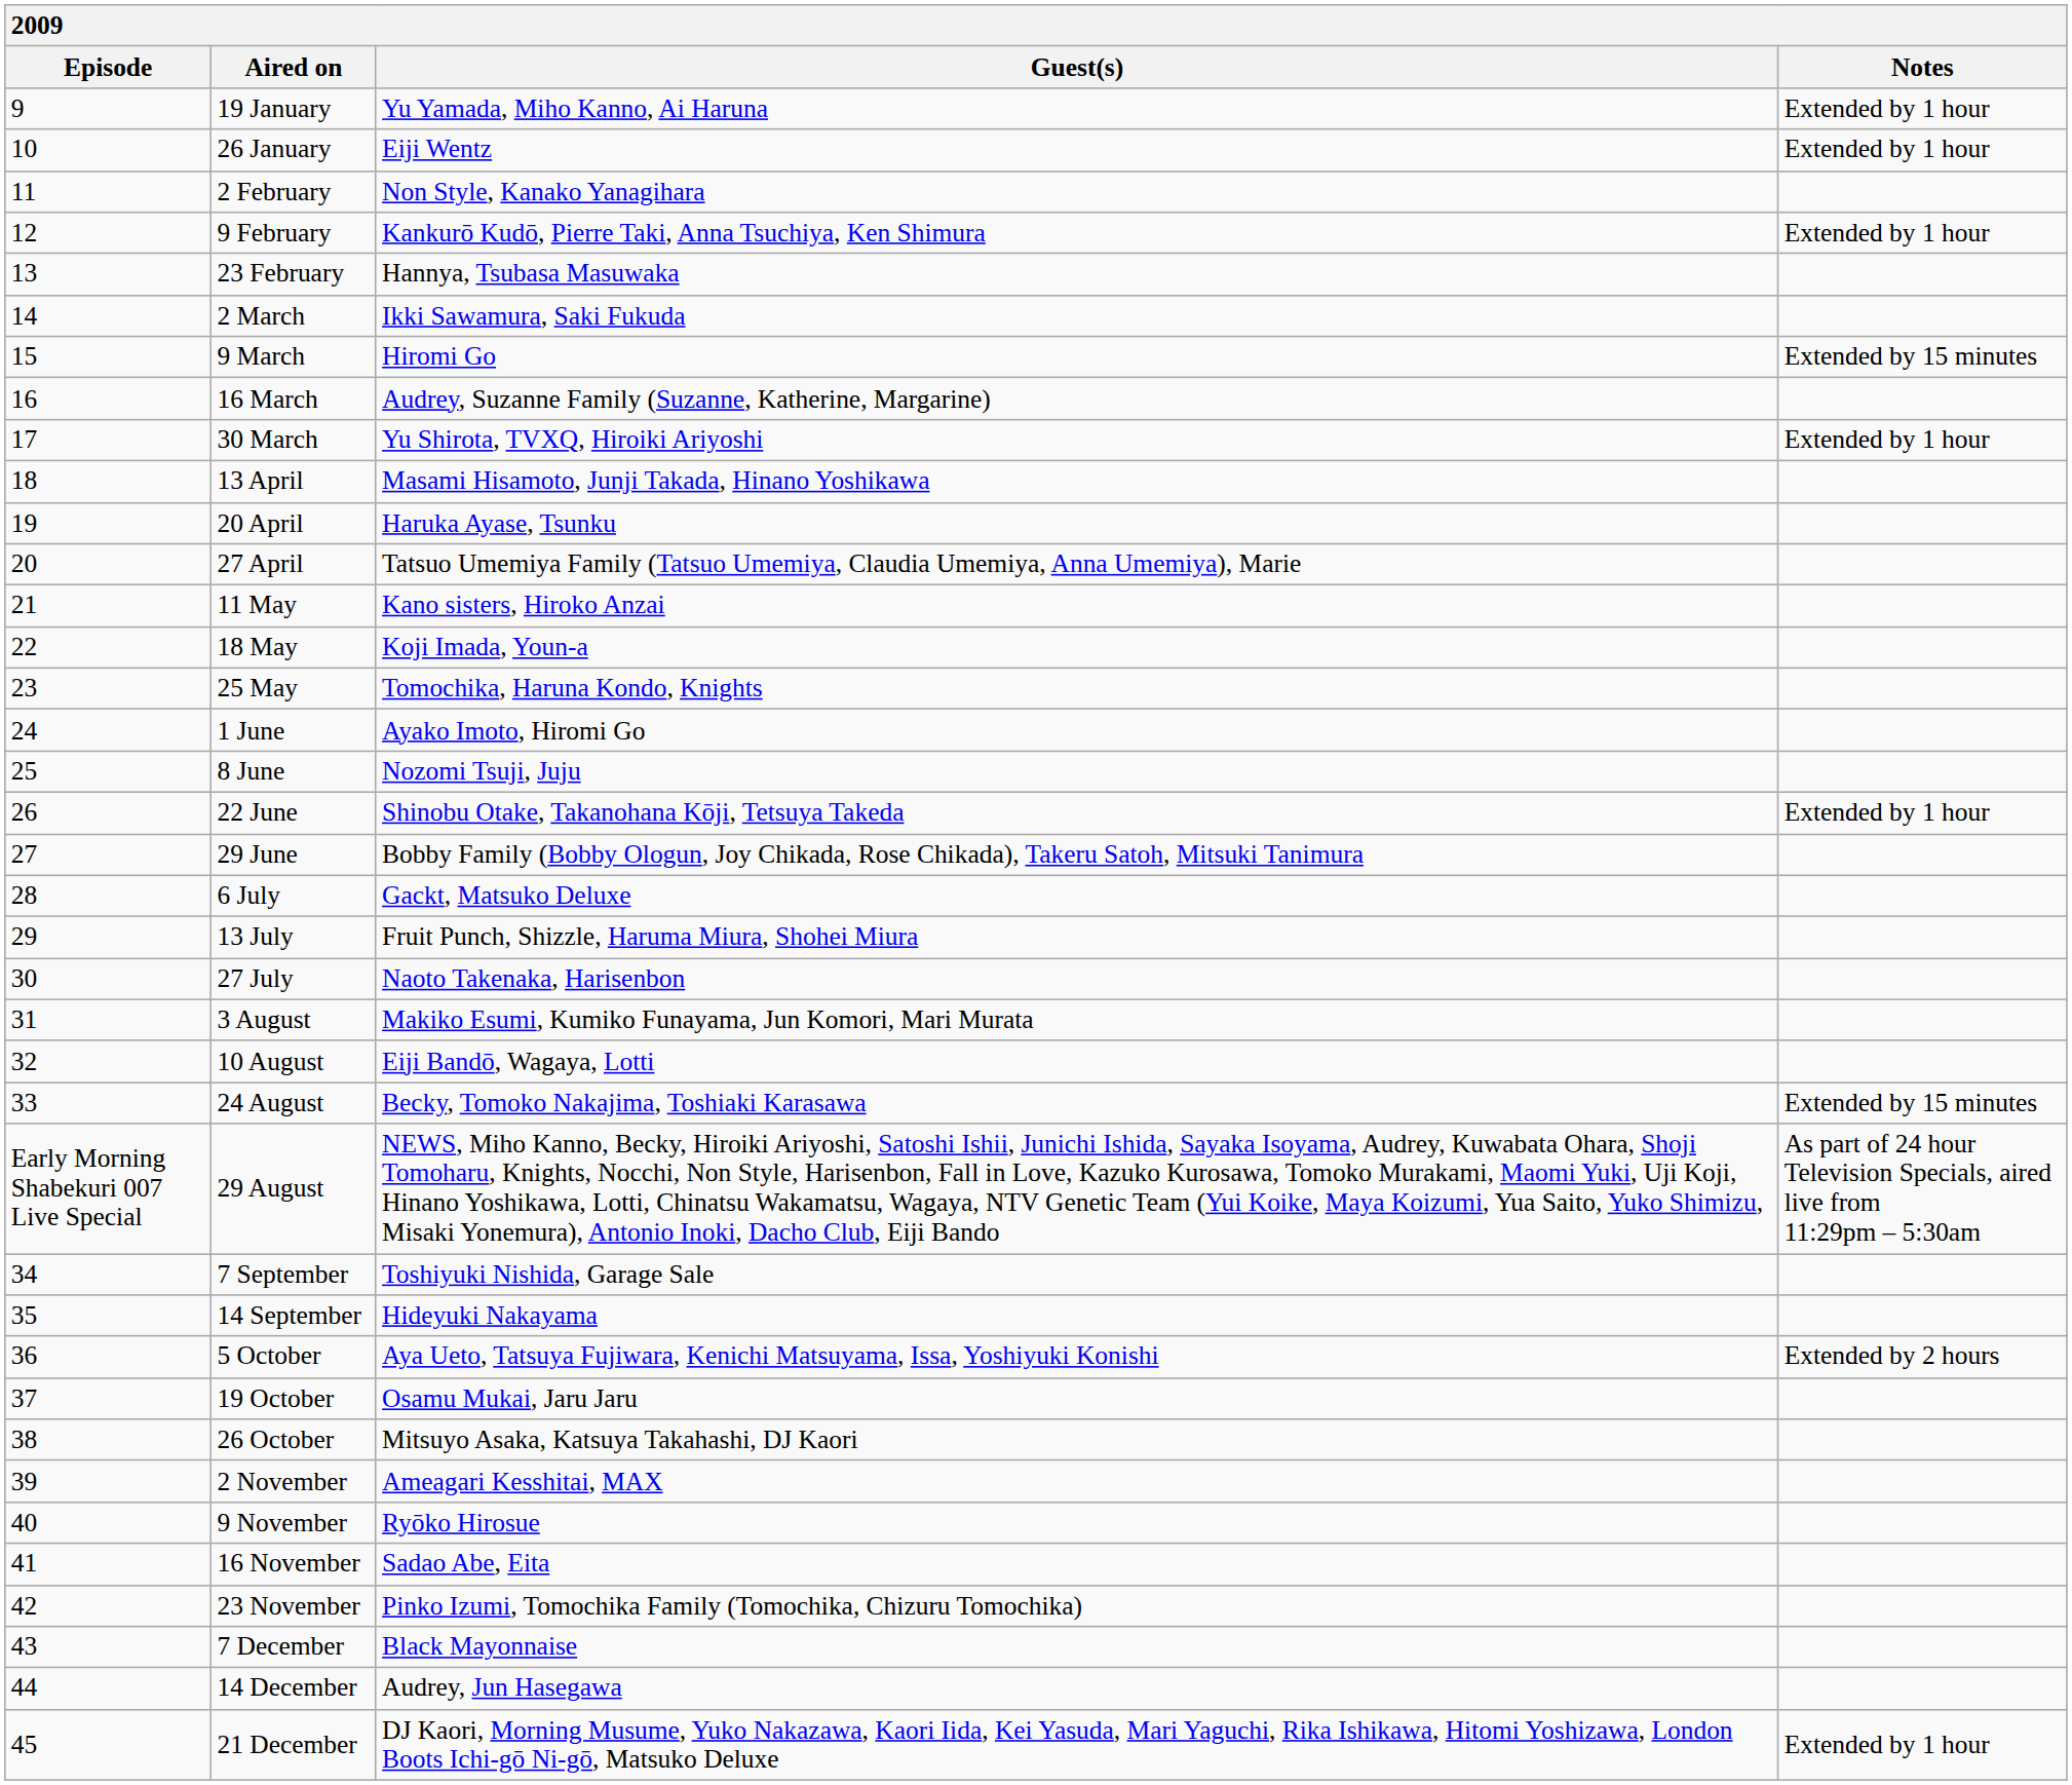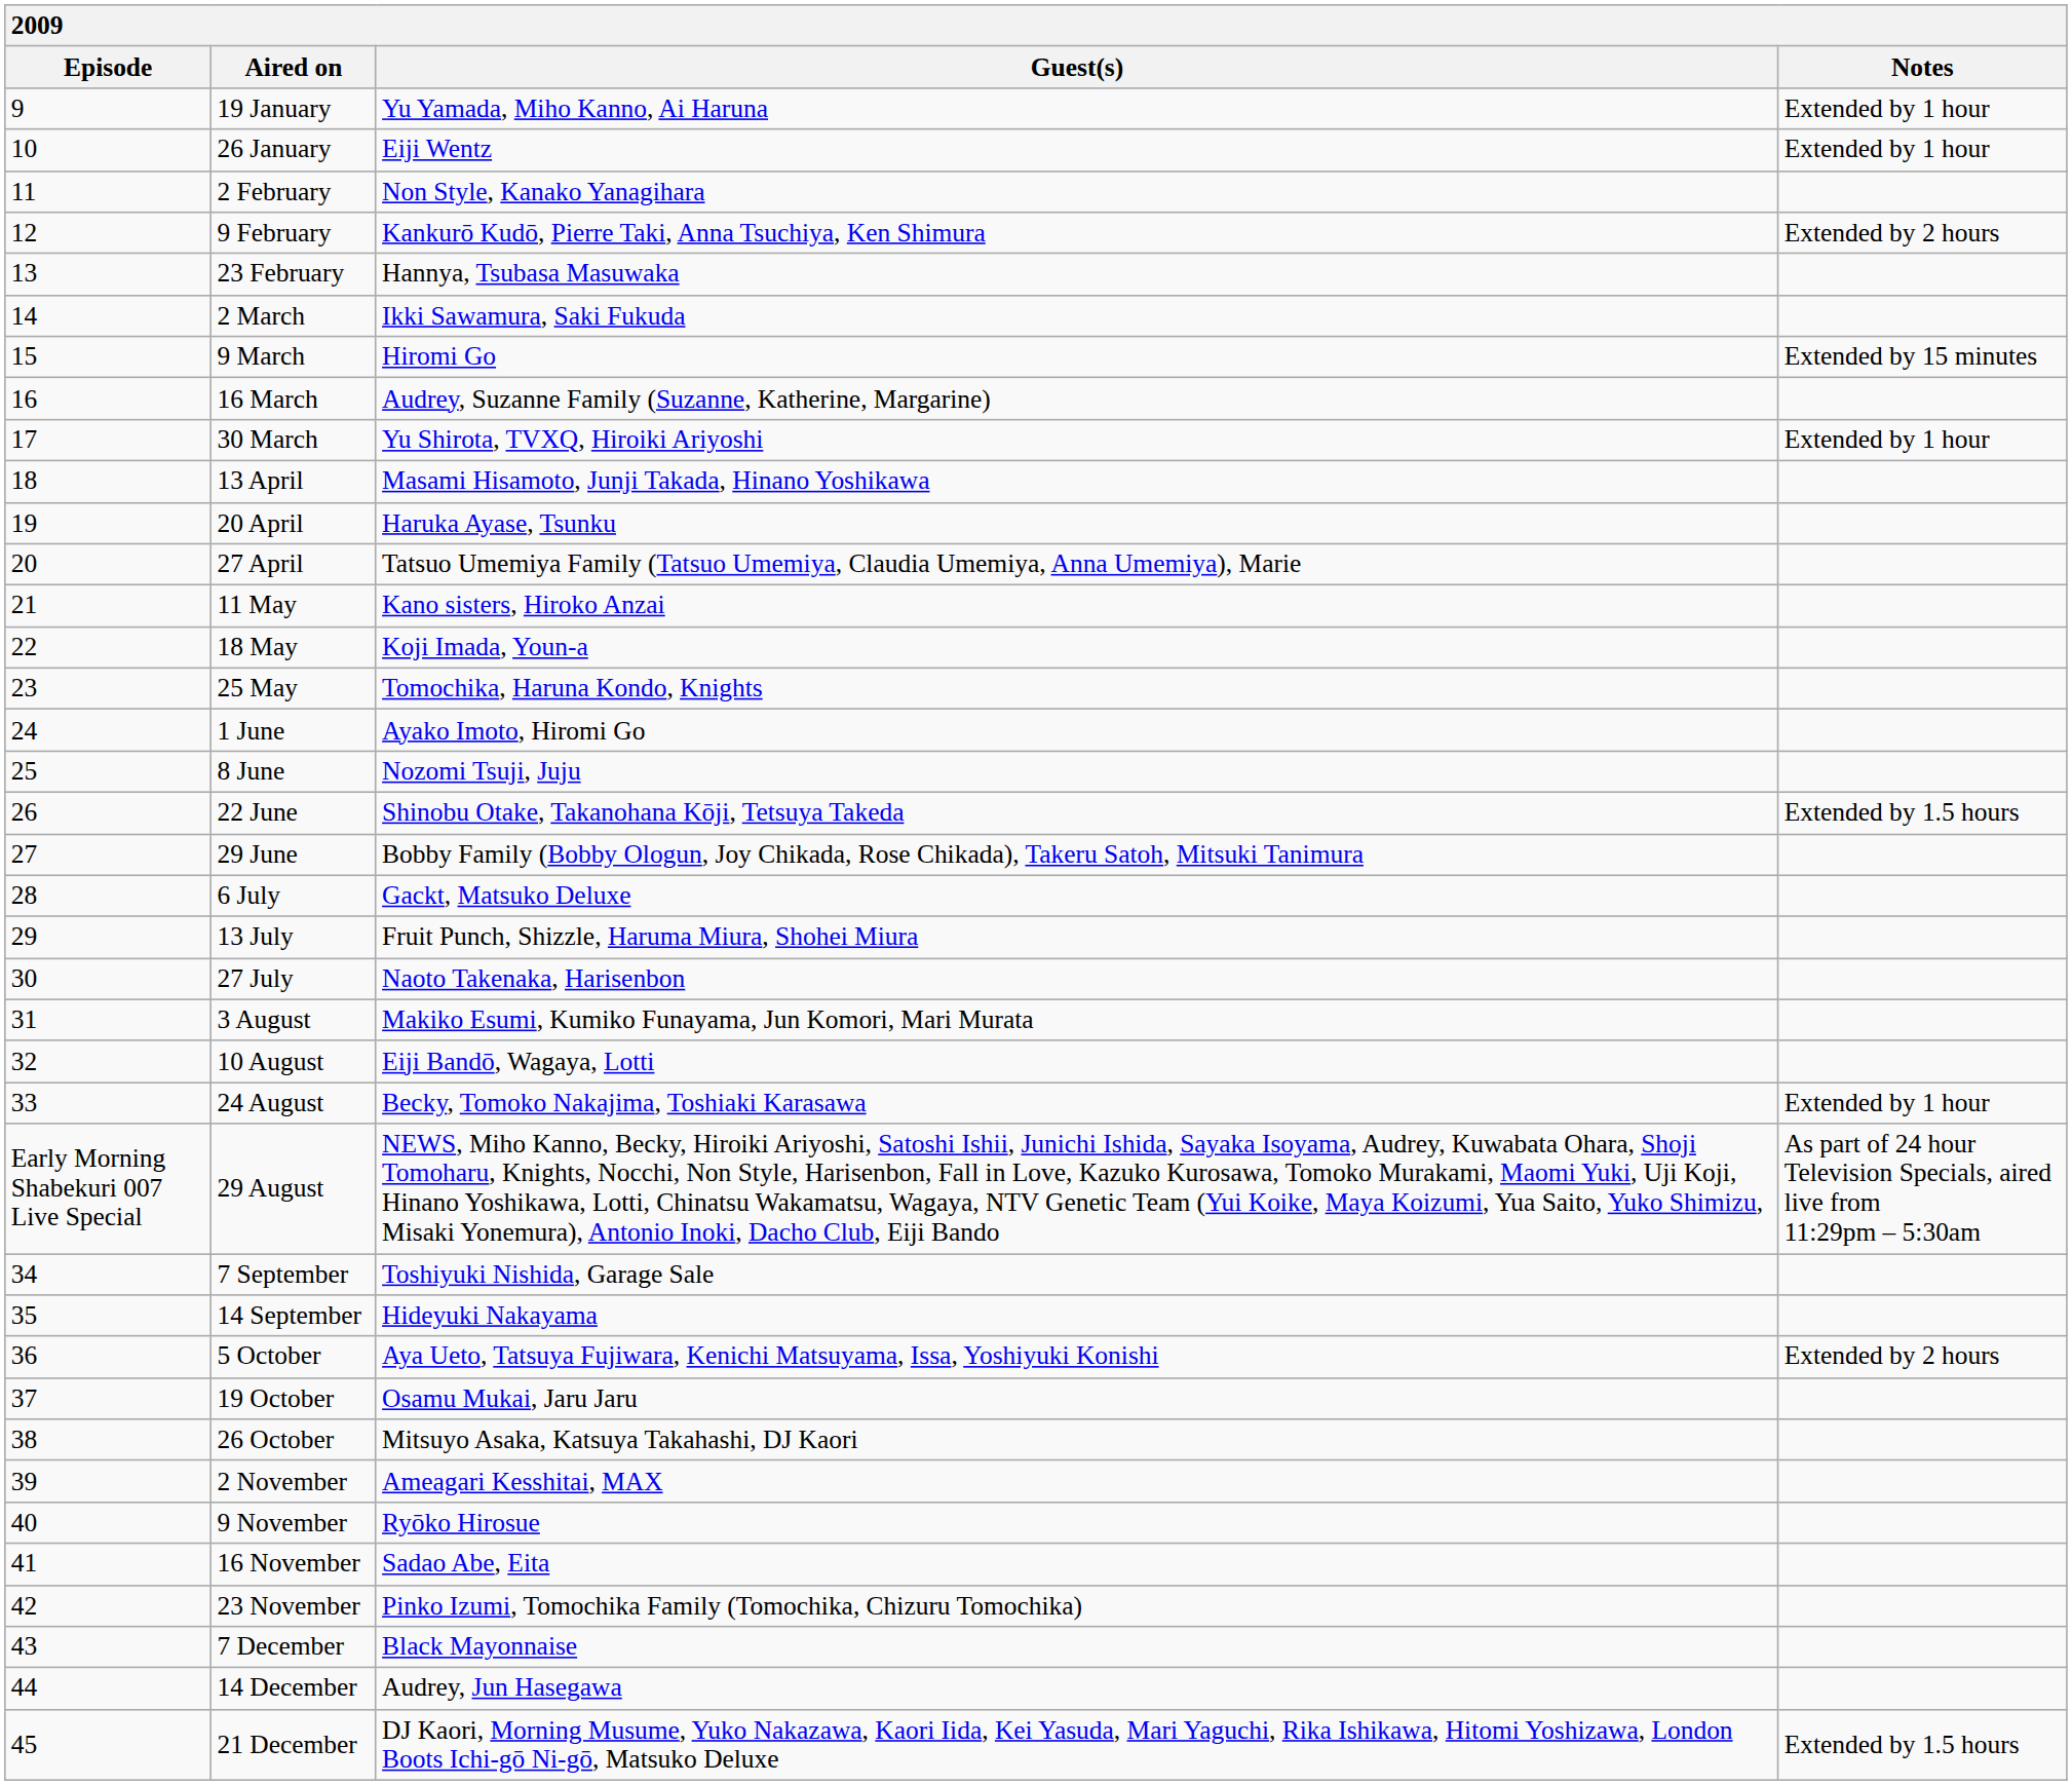 <table class="wikitable collapsible collapsed" style="width:100%">
 <tr>
 <th colspan="5" style="text-align:left">2009</th>
 </tr>
 <tr align="center">
 <th width="10%">Episode</th>
 <th width="8%">Aired on</th>
 <th width="68%">Guest(s)</th>
 <th width="14%">Notes</th>
 </tr>
 <tr align="left">
 <td>9</td>
 <td>19 January</td>
 <td><a href='#'>Yu Yamada</a>, <a href='#'>Miho Kanno</a>, <a href='#'>Ai Haruna</a></td>
 <td>Extended by 1 hour</td>
 </tr>
 <tr align="left">
 <td>10</td>
 <td>26 January</td>
 <td><a href='#'>Eiji Wentz</a></td>
 <td>Extended by 1 hour</td>
 </tr>
 <tr align="left">
 <td>11</td>
 <td>2 February</td>
 <td><a href='#'>Non Style</a>, <a href='#'>Kanako Yanagihara</a></td>
 <td></td>
 </tr>
 <tr align="left">
 <td>12</td>
 <td>9 February</td>
 <td><a href='#'>Kankurō Kudō</a>, <a href='#'>Pierre Taki</a>, <a href='#'>Anna Tsuchiya</a>, <a href='#'>Ken Shimura</a></td>
-<td>Extended by 1 hour</td>
+<td>Extended by 2 hours</td>
 </tr>
 <tr align="left">
 <td>13</td>
 <td>23 February</td>
 <td>Hannya, <a href='#'>Tsubasa Masuwaka</a></td>
 <td></td>
 </tr>
 <tr align="left">
 <td>14</td>
 <td>2 March</td>
 <td><a href='#'>Ikki Sawamura</a>, <a href='#'>Saki Fukuda</a></td>
 <td></td>
 </tr>
 <tr align="left">
 <td>15</td>
 <td>9 March</td>
 <td><a href='#'>Hiromi Go</a></td>
 <td>Extended by 15 minutes</td>
 </tr>
 <tr>
 <td>16</td>
 <td>16 March</td>
 <td><a href='#'>Audrey</a>, Suzanne Family (<a href='#'>Suzanne</a>, Katherine, Margarine)</td>
 <td></td>
 </tr>
 <tr align="left">
 <td>17</td>
 <td>30 March</td>
 <td><a href='#'>Yu Shirota</a>, <a href='#'>TVXQ</a>, <a href='#'>Hiroiki Ariyoshi</a></td>
 <td>Extended by 1 hour</td>
 </tr>
 <tr align="left">
 <td>18</td>
 <td>13 April</td>
 <td><a href='#'>Masami Hisamoto</a>, <a href='#'>Junji Takada</a>, <a href='#'>Hinano Yoshikawa</a></td>
 <td></td>
 </tr>
 <tr align="left">
 <td>19</td>
 <td>20 April</td>
 <td><a href='#'>Haruka Ayase</a>, <a href='#'>Tsunku</a></td>
 <td></td>
 </tr>
 <tr align="left">
 <td>20</td>
 <td>27 April</td>
 <td>Tatsuo Umemiya Family (<a href='#'>Tatsuo Umemiya</a>, Claudia Umemiya, <a href='#'>Anna Umemiya</a>), Marie</td>
 <td></td>
 </tr>
 <tr align="left">
 <td>21</td>
 <td>11 May</td>
 <td><a href='#'>Kano sisters</a>, <a href='#'>Hiroko Anzai</a></td>
 <td></td>
 </tr>
 <tr align="left">
 <td>22</td>
 <td>18 May</td>
 <td><a href='#'>Koji Imada</a>, <a href='#'>Youn-a</a></td>
 <td></td>
 </tr>
 <tr align="left">
 <td>23</td>
 <td>25 May</td>
 <td><a href='#'>Tomochika</a>, <a href='#'>Haruna Kondo</a>, <a href='#'>Knights</a></td>
 <td></td>
 </tr>
 <tr align="left">
 <td>24</td>
 <td>1 June</td>
 <td><a href='#'>Ayako Imoto</a>, Hiromi Go</td>
 <td></td>
 </tr>
 <tr align="left">
 <td>25</td>
 <td>8 June</td>
 <td><a href='#'>Nozomi Tsuji</a>, <a href='#'>Juju</a></td>
 <td></td>
 </tr>
 <tr align="left">
 <td>26</td>
 <td>22 June</td>
 <td><a href='#'>Shinobu Otake</a>, <a href='#'>Takanohana Kōji</a>, <a href='#'>Tetsuya Takeda</a></td>
-<td>Extended by 1 hour</td>
+<td>Extended by 1.5 hours</td>
 </tr>
 <tr align="left">
 <td>27</td>
 <td>29 June</td>
 <td>Bobby Family (<a href='#'>Bobby Ologun</a>, Joy Chikada, Rose Chikada), <a href='#'>Takeru Satoh</a>, <a href='#'>Mitsuki Tanimura</a></td>
 <td></td>
 </tr>
 <tr align="left">
 <td>28</td>
 <td>6 July</td>
 <td><a href='#'>Gackt</a>, <a href='#'>Matsuko Deluxe</a></td>
 <td></td>
 </tr>
 <tr align="left">
 <td>29</td>
 <td>13 July</td>
 <td>Fruit Punch, Shizzle, <a href='#'>Haruma Miura</a>, <a href='#'>Shohei Miura</a></td>
 <td></td>
 </tr>
 <tr align="left">
 <td>30</td>
 <td>27 July</td>
 <td><a href='#'>Naoto Takenaka</a>, <a href='#'>Harisenbon</a></td>
 <td></td>
 </tr>
 <tr align="left">
 <td>31</td>
 <td>3 August</td>
 <td><a href='#'>Makiko Esumi</a>, Kumiko Funayama, Jun Komori, Mari Murata</td>
 <td></td>
 </tr>
 <tr align="left">
 <td>32</td>
 <td>10 August</td>
 <td><a href='#'>Eiji Bandō</a>, Wagaya, <a href='#'>Lotti</a></td>
 <td></td>
 </tr>
 <tr align="left">
 <td>33</td>
 <td>24 August</td>
 <td><a href='#'>Becky</a>, <a href='#'>Tomoko Nakajima</a>, <a href='#'>Toshiaki Karasawa</a></td>
-<td>Extended by 15 minutes</td>
+<td>Extended by 1 hour</td>
 </tr>
 <tr align="left">
 <td>Early Morning Shabekuri 007 Live Special</td>
 <td>29 August</td>
 <td><a href='#'>NEWS</a>, Miho Kanno, Becky, Hiroiki Ariyoshi, <a href='#'>Satoshi Ishii</a>, <a href='#'>Junichi Ishida</a>, <a href='#'>Sayaka Isoyama</a>, Audrey, Kuwabata  Ohara, <a href='#'>Shoji Tomoharu</a>, Knights, Nocchi, Non Style, Harisenbon, Fall in Love, Kazuko Kurosawa, Tomoko Murakami, <a href='#'>Maomi Yuki</a>, Uji Koji, Hinano Yoshikawa, Lotti, Chinatsu Wakamatsu, Wagaya, NTV Genetic Team (<a href='#'>Yui Koike</a>, <a href='#'>Maya Koizumi</a>, Yua Saito, <a href='#'>Yuko Shimizu</a>, Misaki Yonemura), <a href='#'>Antonio Inoki</a>, <a href='#'>Dacho Club</a>, Eiji Bando</td>
 <td>As part of 24 hour Television Specials, aired live from<br>11:29pm – 5:30am</td>
 </tr>
 <tr align="left">
 <td>34</td>
 <td>7 September</td>
 <td><a href='#'>Toshiyuki Nishida</a>, Garage Sale</td>
 <td></td>
 </tr>
 <tr align="left">
 <td>35</td>
 <td>14 September</td>
 <td><a href='#'>Hideyuki Nakayama</a></td>
 <td></td>
 </tr>
 <tr align="left">
 <td>36</td>
 <td>5 October</td>
 <td><a href='#'>Aya Ueto</a>, <a href='#'>Tatsuya Fujiwara</a>, <a href='#'>Kenichi Matsuyama</a>, <a href='#'>Issa</a>, <a href='#'>Yoshiyuki Konishi</a></td>
 <td>Extended by 2 hours</td>
 </tr>
 <tr align="left">
 <td>37</td>
 <td>19 October</td>
 <td><a href='#'>Osamu Mukai</a>, Jaru Jaru</td>
 <td></td>
 </tr>
 <tr align="left">
 <td>38</td>
 <td>26 October</td>
 <td>Mitsuyo Asaka, Katsuya Takahashi, DJ Kaori</td>
 <td></td>
 </tr>
 <tr align="left">
 <td>39</td>
 <td>2 November</td>
 <td><a href='#'>Ameagari Kesshitai</a>, <a href='#'>MAX</a></td>
 <td></td>
 </tr>
 <tr align="left">
 <td>40</td>
 <td>9 November</td>
 <td><a href='#'>Ryōko Hirosue</a></td>
 <td></td>
 </tr>
 <tr align="left">
 <td>41</td>
 <td>16 November</td>
 <td><a href='#'>Sadao Abe</a>, <a href='#'>Eita</a></td>
 <td></td>
 </tr>
 <tr align="left">
 <td>42</td>
 <td>23 November</td>
 <td><a href='#'>Pinko Izumi</a>, Tomochika Family (Tomochika, Chizuru Tomochika)</td>
 <td></td>
 </tr>
 <tr align="left">
 <td>43</td>
 <td>7 December</td>
 <td><a href='#'>Black Mayonnaise</a></td>
 <td></td>
 </tr>
 <tr align="left">
 <td>44</td>
 <td>14 December</td>
 <td>Audrey, <a href='#'>Jun Hasegawa</a></td>
 <td></td>
 </tr>
 <tr align="left">
 <td>45</td>
 <td>21 December</td>
 <td>DJ Kaori, <a href='#'>Morning Musume</a>, <a href='#'>Yuko Nakazawa</a>, <a href='#'>Kaori Iida</a>, <a href='#'>Kei Yasuda</a>, <a href='#'>Mari Yaguchi</a>, <a href='#'>Rika Ishikawa</a>, <a href='#'>Hitomi Yoshizawa</a>, <a href='#'>London Boots Ichi-gō Ni-gō</a>, Matsuko Deluxe</td>
-<td>Extended by 1 hour</td>
+<td>Extended by 1.5 hours</td>
 </tr>
 </table>
